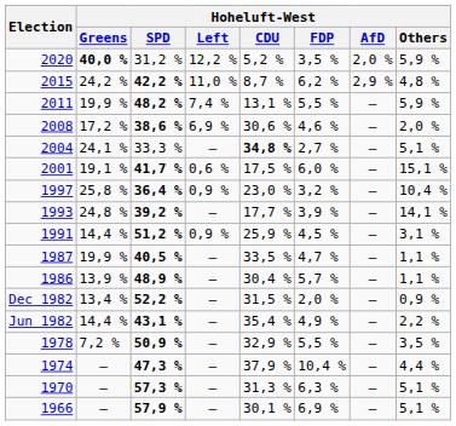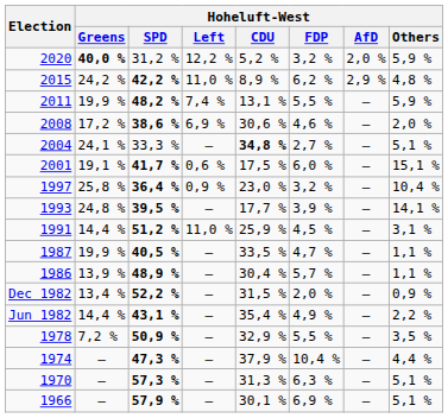 <table class="wikitable zebra">
 <tr class="hintergrundfarbe5">
 <th rowspan="2">Election</th>
 <th colspan="8">Hoheluft-West</th>
 </tr>
 <tr class="hintergrundfarbe5">
 <th><a href='#'>Greens</a></th>
 <th><a href='#'>SPD</a></th>
 <th><a href='#'>Left</a></th>
 <th><a href='#'>CDU</a></th>
 <th><a href='#'>FDP</a></th>
 <th><a href='#'>AfD</a></th>
 <th>Others</th>
 </tr>
 <tr>
 <td align="right"><a href='#'>2020</a></td>
 <td><strong>40,0 %</strong></td>
 <td>31,2 %</td>
 <td>12,2 %</td>
 <td>5,2 %</td>
-<td>3,5 %</td>
+<td>3,2 %</td>
 <td>2,0 %</td>
 <td>5,9 %</td>
 </tr>
 <tr>
 <td align="right"><a href='#'>2015</a></td>
 <td>24,2 %</td>
 <td><strong>42,2 %</strong></td>
 <td>11,0 %</td>
-<td>8,7 %</td>
+<td>8,9 %</td>
 <td>6,2 %</td>
 <td>2,9 %</td>
 <td>4,8 %</td>
 </tr>
 <tr>
 <td align="right"><a href='#'>2011</a></td>
 <td>19,9 %</td>
 <td><strong>48,2 %</strong></td>
 <td>7,4 %</td>
 <td>13,1 %</td>
 <td>5,5 %</td>
 <td style="text-align:center">–</td>
 <td>5,9 %</td>
 </tr>
 <tr>
 <td align="right"><a href='#'>2008</a></td>
 <td>17,2 %</td>
 <td><strong>38,6 %</strong></td>
 <td>6,9 %</td>
 <td>30,6 %</td>
 <td>4,6 %</td>
 <td style="text-align:center">–</td>
 <td>2,0 %</td>
 </tr>
 <tr>
 <td align="right"><a href='#'>2004</a></td>
 <td>24,1 %</td>
 <td>33,3 %</td>
 <td style="text-align:center">–</td>
 <td><strong>34,8 %</strong></td>
 <td>2,7 %</td>
 <td style="text-align:center">–</td>
 <td>5,1 %</td>
 </tr>
 <tr>
 <td align="right"><a href='#'>2001</a></td>
 <td>19,1 %</td>
 <td><strong>41,7 %</strong></td>
 <td>0,6 %</td>
 <td>17,5 %</td>
 <td>6,0 %</td>
 <td style="text-align:center">–</td>
 <td>15,1 %</td>
 </tr>
 <tr>
 <td align="right"><a href='#'>1997</a></td>
 <td>25,8 %</td>
 <td><strong>36,4 %</strong></td>
 <td>0,9 %</td>
 <td>23,0 %</td>
 <td>3,2 %</td>
 <td style="text-align:center">–</td>
 <td>10,4 %</td>
 </tr>
 <tr>
 <td align="right"><a href='#'>1993</a></td>
 <td>24,8 %</td>
-<td><strong>39,2 %</strong></td>
+<td><strong>39,5 %</strong></td>
 <td style="text-align:center">–</td>
 <td>17,7 %</td>
 <td>3,9 %</td>
 <td style="text-align:center">–</td>
 <td>14,1 %</td>
 </tr>
 <tr>
 <td align="right"><a href='#'>1991</a></td>
 <td>14,4 %</td>
 <td><strong>51,2 %</strong></td>
-<td>0,9 %</td>
+<td>11,0 %</td>
 <td>25,9 %</td>
 <td>4,5 %</td>
 <td style="text-align:center">–</td>
 <td>3,1 %</td>
 </tr>
 <tr>
 <td align="right"><a href='#'>1987</a></td>
 <td>19,9 %</td>
 <td><strong>40,5 %</strong></td>
 <td style="text-align:center">–</td>
 <td>33,5 %</td>
 <td>4,7 %</td>
 <td style="text-align:center">–</td>
 <td>1,1 %</td>
 </tr>
 <tr>
 <td align="right"><a href='#'>1986</a></td>
 <td>13,9 %</td>
 <td><strong>48,9 %</strong></td>
 <td style="text-align:center">–</td>
 <td>30,4 %</td>
 <td>5,7 %</td>
 <td style="text-align:center">–</td>
 <td>1,1 %</td>
 </tr>
 <tr>
 <td align="right"><a href='#'>Dec 1982</a></td>
 <td>13,4 %</td>
 <td><strong>52,2 %</strong></td>
 <td style="text-align:center">–</td>
 <td>31,5 %</td>
 <td>2,0 %</td>
 <td style="text-align:center">–</td>
 <td>0,9 %</td>
 </tr>
 <tr>
 <td align="right"><a href='#'>Jun 1982</a></td>
 <td>14,4 %</td>
 <td><strong>43,1 %</strong></td>
 <td style="text-align:center">–</td>
 <td>35,4 %</td>
 <td>4,9 %</td>
 <td style="text-align:center">–</td>
 <td>2,2 %</td>
 </tr>
 <tr>
 <td align="right"><a href='#'>1978</a></td>
 <td>7,2 %</td>
 <td><strong>50,9 %</strong></td>
 <td style="text-align:center">–</td>
 <td>32,9 %</td>
 <td>5,5 %</td>
 <td style="text-align:center">–</td>
 <td>3,5 %</td>
 </tr>
 <tr>
 <td align="right"><a href='#'>1974</a></td>
 <td style="text-align:center">–</td>
 <td><strong>47,3 %</strong></td>
 <td style="text-align:center">–</td>
 <td>37,9 %</td>
 <td>10,4 %</td>
 <td style="text-align:center">–</td>
 <td>4,4 %</td>
 </tr>
 <tr>
 <td align="right"><a href='#'>1970</a></td>
 <td style="text-align:center">–</td>
 <td><strong>57,3 %</strong></td>
 <td style="text-align:center">–</td>
 <td>31,3 %</td>
 <td>6,3 %</td>
 <td style="text-align:center">–</td>
 <td>5,1 %</td>
 </tr>
 <tr>
 <td align="right"><a href='#'>1966</a></td>
 <td style="text-align:center">–</td>
 <td><strong>57,9 %</strong></td>
 <td style="text-align:center">–</td>
 <td>30,1 %</td>
 <td>6,9 %</td>
 <td style="text-align:center">–</td>
 <td>5,1 %</td>
 </tr>
 </table>
